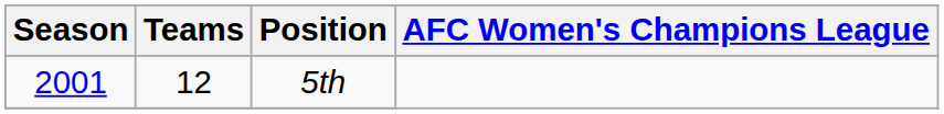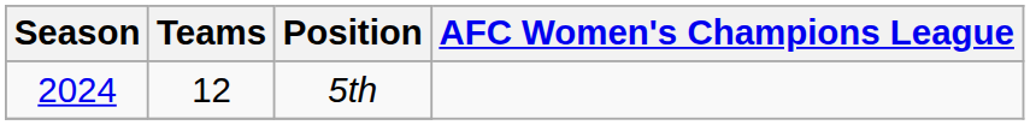 <table class="wikitable" style="text-align:center">
 <tr style="background:#efefef;">
 <th>Season</th>
 <th>Teams</th>
 <th>Position</th>
 <th><a href='#'>AFC Women's Champions League</a></th>
 </tr>
 <tr>
-<td><a href='#'>2001</a></td>
+<td><a href='#'>2024</a></td>
 <td>12</td>
 <td><em>5th</em></td>
 </tr>
 <tr>
 </tr>
 </table>
